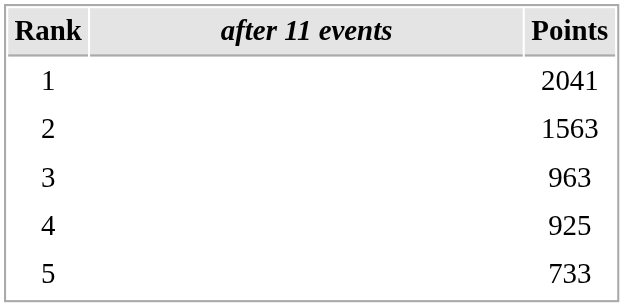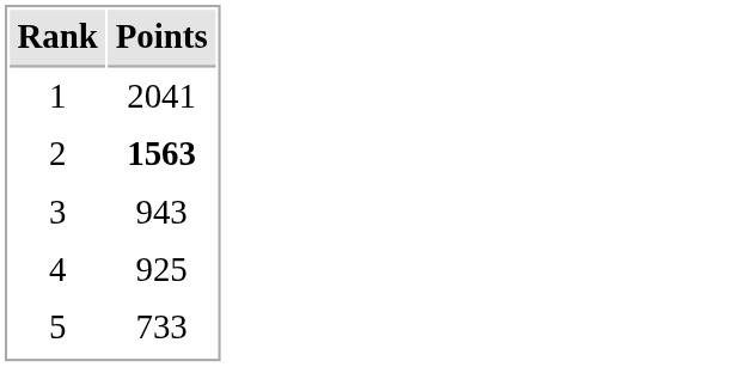 <table cellspacing="1" cellpadding="3" style="border:1px solid #aaa; font-size:86%;">
 <tr style="background:#e4e4e4;">
 <th style="border-bottom:1px solid #aaa; width:10px;">Rank</th>
-<th style="border-bottom:1px solid #aaa; width:200px;"><em>after 11 events</em></th>
 <th style="border-bottom:1px solid #aaa; width:20px;">Points</th>
 </tr>
 <tr>
 <td align=center>1</td>
-<td></td>
 <td align=center>2041</td>
 </tr>
 <tr>
 <td align=center>2</td>
-<td></td>
-<td align=center>1563</td>
+<td align=center><strong>1563</strong></td>
 </tr>
 <tr>
 <td align=center>3</td>
-<td></td>
-<td align=center>963</td>
+<td align=center>943</td>
 </tr>
 <tr>
 <td align=center>4</td>
-<td></td>
 <td align=center>925</td>
 </tr>
 <tr>
 <td align=center>5</td>
-<td></td>
 <td align=center>733</td>
 </tr>
 </table>
